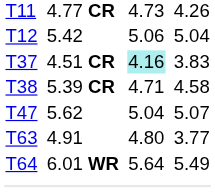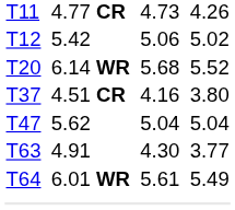 <table>
 <tr>
 <td><a href='#'>T11</a></td>
 <td></td>
 <td>4.77 <strong>CR</strong></td>
 <td></td>
 <td>4.73</td>
 <td></td>
 <td>4.26</td>
 </tr>
 <tr>
 <td><a href='#'>T12</a></td>
 <td></td>
 <td>5.42</td>
 <td></td>
 <td>5.06</td>
 <td></td>
-<td>5.04</td>
+<td>5.02</td>
+</tr>
+<tr>
+<td><a href='#'>T20</a></td>
+<td></td>
+<td>6.14 <strong>WR</strong></td>
+<td></td>
+<td>5.68</td>
+<td></td>
+<td>5.52</td>
 </tr>
 <tr>
 <td><a href='#'>T37</a></td>
 <td></td>
 <td>4.51 <strong>CR</strong></td>
 <td></td>
-<td style="background: paleturquoise;">4.16</td>
+<td>4.16</td>
 <td></td>
-<td>3.83</td>
-</tr>
-<tr>
-<td><a href='#'>T38</a></td>
-<td></td>
-<td>5.39 <strong>CR</strong></td>
-<td></td>
-<td>4.71</td>
-<td></td>
-<td>4.58</td>
+<td>3.80</td>
 </tr>
 <tr>
 <td><a href='#'>T47</a></td>
 <td></td>
 <td>5.62</td>
 <td></td>
 <td>5.04</td>
 <td></td>
-<td>5.07</td>
+<td>5.04</td>
 </tr>
 <tr>
 <td><a href='#'>T63</a></td>
 <td></td>
 <td>4.91</td>
 <td></td>
-<td>4.80</td>
+<td>4.30</td>
 <td></td>
 <td>3.77</td>
 </tr>
 <tr>
 <td><a href='#'>T64</a></td>
 <td></td>
 <td>6.01 <strong>WR</strong></td>
 <td></td>
-<td>5.64</td>
+<td>5.61</td>
 <td></td>
 <td>5.49</td>
 </tr>
 <tr>
 <td colspan=7></td>
 </tr>
 <tr>
 </tr>
 <tr bgcolor= e8e8e8>
 <td colspan=7></td>
 </tr>
 </table>
